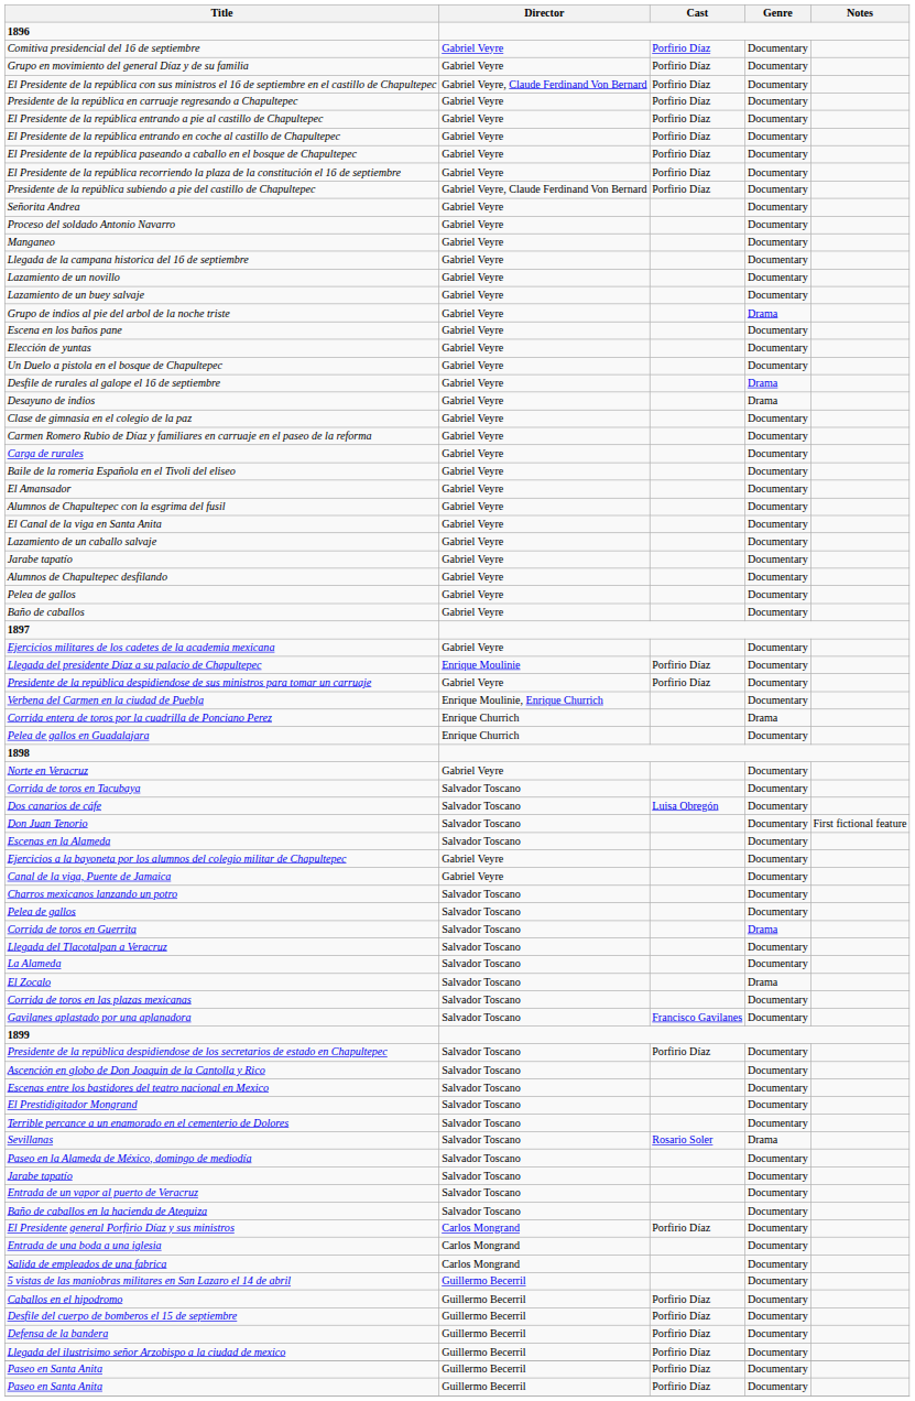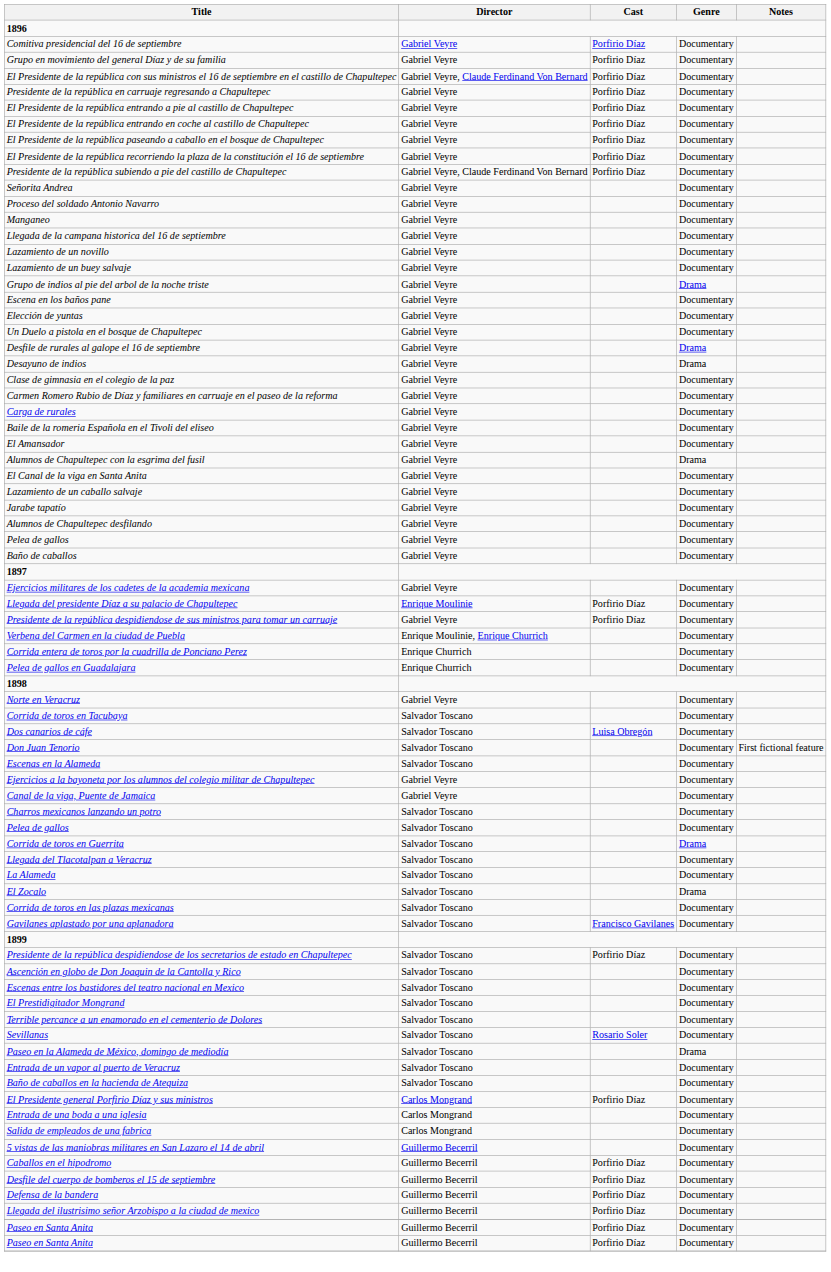 <table class="wikitable">
 <tr>
 <th>Title</th>
 <th>Director</th>
 <th>Cast</th>
 <th>Genre</th>
 <th>Notes</th>
 </tr>
 <tr>
 <td><strong>1896</strong></td>
 </tr>
 <tr>
 <td><em>Comitiva presidencial del 16 de septiembre</em></td>
 <td><a href='#'>Gabriel Veyre</a></td>
 <td><a href='#'>Porfirio Díaz</a></td>
 <td>Documentary</td>
 <td></td>
 </tr>
 <tr>
 <td><em>Grupo en movimiento del general Díaz y de su familia</em></td>
 <td>Gabriel Veyre</td>
 <td>Porfirio Díaz</td>
 <td>Documentary</td>
 <td></td>
 </tr>
 <tr>
 <td><em>El Presidente de la república con sus ministros el 16 de septiembre en el castillo de Chapultepec</em></td>
 <td>Gabriel Veyre, <a href='#'>Claude Ferdinand Von Bernard</a></td>
 <td>Porfirio Díaz</td>
 <td>Documentary</td>
 <td></td>
 </tr>
 <tr>
 <td><em>Presidente de la república en carruaje regresando a Chapultepec</em></td>
 <td>Gabriel Veyre</td>
 <td>Porfirio Díaz</td>
 <td>Documentary</td>
 <td></td>
 </tr>
 <tr>
 <td><em>El Presidente de la república entrando a pie al castillo de Chapultepec</em></td>
 <td>Gabriel Veyre</td>
 <td>Porfirio Díaz</td>
 <td>Documentary</td>
 <td></td>
 </tr>
 <tr>
 <td><em>El Presidente de la república entrando en coche al castillo de Chapultepec</em></td>
 <td>Gabriel Veyre</td>
 <td>Porfirio Díaz</td>
 <td>Documentary</td>
 <td></td>
 </tr>
 <tr>
 <td><em>El Presidente de la república paseando a caballo en el bosque de Chapultepec</em></td>
 <td>Gabriel Veyre</td>
 <td>Porfirio Díaz</td>
 <td>Documentary</td>
 <td></td>
 </tr>
 <tr>
 <td><em>El Presidente de la república recorriendo la plaza de la constitución el 16 de septiembre</em></td>
 <td>Gabriel Veyre</td>
 <td>Porfirio Díaz</td>
 <td>Documentary</td>
 <td></td>
 </tr>
 <tr>
 <td><em>Presidente de la república subiendo a pie del castillo de Chapultepec</em></td>
 <td>Gabriel Veyre, Claude Ferdinand Von Bernard</td>
 <td>Porfirio Díaz</td>
 <td>Documentary</td>
 <td></td>
 </tr>
 <tr>
 <td><em>Señorita Andrea</em></td>
 <td>Gabriel Veyre</td>
 <td></td>
 <td>Documentary</td>
 <td></td>
 </tr>
 <tr>
 <td><em>Proceso del soldado Antonio Navarro</em></td>
 <td>Gabriel Veyre</td>
 <td></td>
 <td>Documentary</td>
 <td></td>
 </tr>
 <tr>
 <td><em>Manganeo</em></td>
 <td>Gabriel Veyre</td>
 <td></td>
 <td>Documentary</td>
 <td></td>
 </tr>
 <tr>
 <td><em>Llegada de la campana historica del 16 de septiembre</em></td>
 <td>Gabriel Veyre</td>
 <td></td>
 <td>Documentary</td>
 <td></td>
 </tr>
 <tr>
 <td><em>Lazamiento de un novillo</em></td>
 <td>Gabriel Veyre</td>
 <td></td>
 <td>Documentary</td>
 <td></td>
 </tr>
 <tr>
 <td><em>Lazamiento de un buey salvaje</em></td>
 <td>Gabriel Veyre</td>
 <td></td>
 <td>Documentary</td>
 <td></td>
 </tr>
 <tr>
 <td><em>Grupo de indios al pie del arbol de la noche triste</em></td>
 <td>Gabriel Veyre</td>
 <td></td>
 <td><a href='#'>Drama</a></td>
 <td></td>
 </tr>
 <tr>
 <td><em>Escena en los baños pane</em></td>
 <td>Gabriel Veyre</td>
 <td></td>
 <td>Documentary</td>
 <td></td>
 </tr>
 <tr>
 <td><em>Elección de yuntas</em></td>
 <td>Gabriel Veyre</td>
 <td></td>
 <td>Documentary</td>
 <td></td>
 </tr>
 <tr>
 <td><em>Un Duelo a pistola en el bosque de Chapultepec</em></td>
 <td>Gabriel Veyre</td>
 <td></td>
 <td>Documentary</td>
 <td></td>
 </tr>
 <tr>
 <td><em>Desfile de rurales al galope el 16 de septiembre</em></td>
 <td>Gabriel Veyre</td>
 <td></td>
 <td><a href='#'>Drama</a></td>
 <td></td>
 </tr>
 <tr>
 <td><em>Desayuno de indios</em></td>
 <td>Gabriel Veyre</td>
 <td></td>
 <td>Drama</td>
 <td></td>
 </tr>
 <tr>
 <td><em>Clase de gimnasia en el colegio de la paz</em></td>
 <td>Gabriel Veyre</td>
 <td></td>
 <td>Documentary</td>
 <td></td>
 </tr>
 <tr>
 <td><em>Carmen Romero Rubio de Díaz y familiares en carruaje en el paseo de la reforma</em></td>
 <td>Gabriel Veyre</td>
 <td></td>
 <td>Documentary</td>
 <td></td>
 </tr>
 <tr>
 <td><em><a href='#'>Carga de rurales</a></em></td>
 <td>Gabriel Veyre</td>
 <td></td>
 <td>Documentary</td>
 <td></td>
 </tr>
 <tr>
 <td><em>Baile de la romeria Española en el Tivoli del eliseo</em></td>
 <td>Gabriel Veyre</td>
 <td></td>
 <td>Documentary</td>
 <td></td>
 </tr>
 <tr>
 <td><em>El Amansador</em></td>
 <td>Gabriel Veyre</td>
 <td></td>
 <td>Documentary</td>
 <td></td>
 </tr>
 <tr>
 <td><em>Alumnos de Chapultepec con la esgrima del fusil</em></td>
 <td>Gabriel Veyre</td>
 <td></td>
-<td>Documentary</td>
+<td>Drama</td>
 <td></td>
 </tr>
 <tr>
 <td><em>El Canal de la viga en Santa Anita</em></td>
 <td>Gabriel Veyre</td>
 <td></td>
 <td>Documentary</td>
 <td></td>
 </tr>
 <tr>
 <td><em>Lazamiento de un caballo salvaje</em></td>
 <td>Gabriel Veyre</td>
 <td></td>
 <td>Documentary</td>
 <td></td>
 </tr>
 <tr>
 <td><em>Jarabe tapatío</em></td>
 <td>Gabriel Veyre</td>
 <td></td>
 <td>Documentary</td>
 <td></td>
 </tr>
 <tr>
 <td><em>Alumnos de Chapultepec desfilando</em></td>
 <td>Gabriel Veyre</td>
 <td></td>
 <td>Documentary</td>
 <td></td>
 </tr>
 <tr>
 <td><em>Pelea de gallos</em></td>
 <td>Gabriel Veyre</td>
 <td></td>
 <td>Documentary</td>
 <td></td>
 </tr>
 <tr>
 <td><em>Baño de caballos</em></td>
 <td>Gabriel Veyre</td>
 <td></td>
 <td>Documentary</td>
 <td></td>
 </tr>
 <tr>
 <td><strong>1897</strong></td>
 </tr>
 <tr>
 <td><em><a href='#'>Ejercicios militares de los cadetes de la academia mexicana</a></em></td>
 <td>Gabriel Veyre</td>
 <td></td>
 <td>Documentary</td>
 <td></td>
 </tr>
 <tr>
 <td><em><a href='#'>Llegada del presidente Díaz a su palacio de Chapultepec</a></em></td>
 <td><a href='#'>Enrique Moulinie</a></td>
 <td>Porfirio Díaz</td>
 <td>Documentary</td>
 <td></td>
 </tr>
 <tr>
 <td><em><a href='#'>Presidente de la república despidiendose de sus ministros para tomar un carruaje</a></em></td>
 <td>Gabriel Veyre</td>
 <td>Porfirio Díaz</td>
 <td>Documentary</td>
 <td></td>
 </tr>
 <tr>
 <td><em><a href='#'>Verbena del Carmen en la ciudad de Puebla</a></em></td>
 <td>Enrique Moulinie, <a href='#'>Enrique Churrich</a></td>
 <td></td>
 <td>Documentary</td>
 <td></td>
 </tr>
 <tr>
 <td><em><a href='#'>Corrida entera de toros por la cuadrilla de Ponciano Perez</a></em></td>
 <td>Enrique Churrich</td>
 <td></td>
-<td>Drama</td>
+<td>Documentary</td>
 <td></td>
 </tr>
 <tr>
 <td><em><a href='#'>Pelea de gallos en Guadalajara</a></em></td>
 <td>Enrique Churrich</td>
 <td></td>
 <td>Documentary</td>
 <td></td>
 </tr>
 <tr>
 <td><strong>1898</strong></td>
 </tr>
 <tr>
 <td><em><a href='#'>Norte en Veracruz</a></em></td>
 <td>Gabriel Veyre</td>
 <td></td>
 <td>Documentary</td>
 <td></td>
 </tr>
 <tr>
 <td><em><a href='#'>Corrida de toros en Tacubaya</a></em></td>
 <td>Salvador Toscano</td>
 <td></td>
 <td>Documentary</td>
 <td></td>
 </tr>
 <tr>
 <td><em><a href='#'>Dos canarios de cáfe</a></em></td>
 <td>Salvador Toscano</td>
 <td><a href='#'>Luisa Obregón</a></td>
 <td>Documentary</td>
 <td></td>
 </tr>
 <tr>
 <td><em><a href='#'>Don Juan Tenorio</a></em></td>
 <td>Salvador Toscano</td>
 <td></td>
 <td>Documentary</td>
 <td>First fictional feature</td>
 </tr>
 <tr>
 <td><em><a href='#'>Escenas en la Alameda</a></em></td>
 <td>Salvador Toscano</td>
 <td></td>
 <td>Documentary</td>
 <td></td>
 </tr>
 <tr>
 <td><em><a href='#'>Ejercicios a la bayoneta por los alumnos del colegio militar de Chapultepec</a></em></td>
 <td>Gabriel Veyre</td>
 <td></td>
 <td>Documentary</td>
 <td></td>
 </tr>
 <tr>
 <td><em><a href='#'>Canal de la viga, Puente de Jamaica</a></em></td>
 <td>Gabriel Veyre</td>
 <td></td>
 <td>Documentary</td>
 <td></td>
 </tr>
 <tr>
 <td><em><a href='#'>Charros mexicanos lanzando un potro</a></em></td>
 <td>Salvador Toscano</td>
 <td></td>
 <td>Documentary</td>
 <td></td>
 </tr>
 <tr>
 <td><em><a href='#'>Pelea de gallos</a></em></td>
 <td>Salvador Toscano</td>
 <td></td>
 <td>Documentary</td>
 <td></td>
 </tr>
 <tr>
 <td><em><a href='#'>Corrida de toros en Guerrita</a></em></td>
 <td>Salvador Toscano</td>
 <td></td>
 <td><a href='#'>Drama</a></td>
 <td></td>
 </tr>
 <tr>
 <td><em><a href='#'>Llegada del Tlacotalpan a Veracruz</a></em></td>
 <td>Salvador Toscano</td>
 <td></td>
 <td>Documentary</td>
 <td></td>
 </tr>
 <tr>
 <td><em><a href='#'>La Alameda</a></em></td>
 <td>Salvador Toscano</td>
 <td></td>
 <td>Documentary</td>
 <td></td>
 </tr>
 <tr>
 <td><em><a href='#'>El Zocalo</a></em></td>
 <td>Salvador Toscano</td>
 <td></td>
 <td>Drama</td>
 <td></td>
 </tr>
 <tr>
 <td><em><a href='#'>Corrida de toros en las plazas mexicanas</a></em></td>
 <td>Salvador Toscano</td>
 <td></td>
 <td>Documentary</td>
 <td></td>
 </tr>
 <tr>
 <td><em><a href='#'>Gavilanes aplastado por una aplanadora</a></em></td>
 <td>Salvador Toscano</td>
 <td><a href='#'>Francisco Gavilanes</a></td>
 <td>Documentary</td>
 <td></td>
 </tr>
 <tr>
 <td><strong>1899</strong></td>
 </tr>
 <tr>
 <td><em><a href='#'>Presidente de la república despidiendose de los secretarios de estado en Chapultepec</a></em></td>
 <td>Salvador Toscano</td>
 <td>Porfirio Díaz</td>
 <td>Documentary</td>
 <td></td>
 </tr>
 <tr>
 <td><em><a href='#'>Ascención en globo de Don Joaquin de la Cantolla y Rico</a></em></td>
 <td>Salvador Toscano</td>
 <td></td>
 <td>Documentary</td>
 <td></td>
 </tr>
 <tr>
 <td><em><a href='#'>Escenas entre los bastidores del teatro nacional en Mexico</a></em></td>
 <td>Salvador Toscano</td>
 <td></td>
 <td>Documentary</td>
 <td></td>
 </tr>
 <tr>
 <td><em><a href='#'>El Prestidigitador Mongrand</a></em></td>
 <td>Salvador Toscano</td>
 <td></td>
 <td>Documentary</td>
 <td></td>
 </tr>
 <tr>
 <td><em><a href='#'>Terrible percance a un enamorado en el cementerio de Dolores</a></em></td>
 <td>Salvador Toscano</td>
 <td></td>
 <td>Documentary</td>
 <td></td>
 </tr>
 <tr>
 <td><em><a href='#'>Sevillanas</a></em></td>
 <td>Salvador Toscano</td>
 <td><a href='#'>Rosario Soler</a></td>
-<td>Drama</td>
+<td>Documentary</td>
 <td></td>
 </tr>
 <tr>
 <td><em><a href='#'>Paseo en la Alameda de México, domingo de mediodía</a></em></td>
 <td>Salvador Toscano</td>
 <td></td>
-<td>Documentary</td>
-<td></td>
-</tr>
-<tr>
-<td><em><a href='#'>Jarabe tapatío</a></em></td>
-<td>Salvador Toscano</td>
-<td></td>
-<td>Documentary</td>
+<td>Drama</td>
 <td></td>
 </tr>
 <tr>
 <td><em><a href='#'>Entrada de un vapor al puerto de Veracruz</a></em></td>
 <td>Salvador Toscano</td>
 <td></td>
 <td>Documentary</td>
 <td></td>
 </tr>
 <tr>
 <td><em><a href='#'>Baño de caballos en la hacienda de Atequiza</a></em></td>
 <td>Salvador Toscano</td>
 <td></td>
 <td>Documentary</td>
 <td></td>
 </tr>
 <tr>
 <td><em><a href='#'>El Presidente general Porfirio Díaz y sus ministros</a></em></td>
 <td><a href='#'>Carlos Mongrand</a></td>
 <td>Porfirio Díaz</td>
 <td>Documentary</td>
 <td></td>
 </tr>
 <tr>
 <td><em><a href='#'>Entrada de una boda a una iglesia</a></em></td>
 <td>Carlos Mongrand</td>
 <td></td>
 <td>Documentary</td>
 <td></td>
 </tr>
 <tr>
 <td><em><a href='#'>Salida de empleados de una fabrica</a></em></td>
 <td>Carlos Mongrand</td>
 <td></td>
 <td>Documentary</td>
 <td></td>
 </tr>
 <tr>
 <td><em><a href='#'>5 vistas de las maniobras militares en San Lazaro el 14 de abril</a></em></td>
 <td><a href='#'>Guillermo Becerril</a></td>
 <td></td>
 <td>Documentary</td>
 <td></td>
 </tr>
 <tr>
 <td><em><a href='#'>Caballos en el hipodromo</a></em></td>
 <td>Guillermo Becerril</td>
 <td>Porfirio Díaz</td>
 <td>Documentary</td>
 <td></td>
 </tr>
 <tr>
 <td><em><a href='#'>Desfile del cuerpo de bomberos el 15 de septiembre</a></em></td>
 <td>Guillermo Becerril</td>
 <td>Porfirio Díaz</td>
 <td>Documentary</td>
 <td></td>
 </tr>
 <tr>
 <td><em><a href='#'>Defensa de la bandera</a></em></td>
 <td>Guillermo Becerril</td>
 <td>Porfirio Díaz</td>
 <td>Documentary</td>
 <td></td>
 </tr>
 <tr>
 <td><em><a href='#'>Llegada del ilustrisimo señor Arzobispo a la ciudad de mexico</a></em></td>
 <td>Guillermo Becerril</td>
 <td>Porfirio Díaz</td>
 <td>Documentary</td>
 <td></td>
 </tr>
 <tr>
 </tr>
 <tr |>
 </tr>
 <tr>
 <td><em><a href='#'>Paseo en Santa Anita</a></em></td>
 <td>Guillermo Becerril</td>
 <td>Porfirio Díaz</td>
 <td>Documentary</td>
 <td></td>
 </tr>
 <tr>
 <td><em><a href='#'>Paseo en Santa Anita</a></em></td>
 <td>Guillermo Becerril</td>
 <td>Porfirio Díaz</td>
 <td>Documentary</td>
 <td></td>
 </tr>
 <tr>
 </tr>
 </table>
